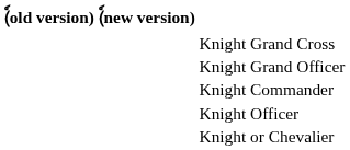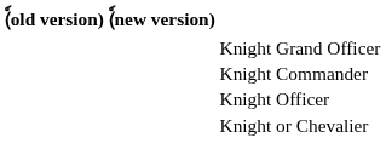 <table>
 <tr>
 <th>(์old version)</th>
 <th>(์new version)</th>
 <th></th>
-</tr>
-<tr>
-<td></td>
-<td></td>
-<td>Knight Grand Cross</td>
 </tr>
 <tr>
 <td></td>
 <td></td>
 <td>Knight Grand Officer</td>
 </tr>
 <tr>
 <td></td>
 <td></td>
 <td>Knight Commander</td>
 </tr>
 <tr>
 <td></td>
 <td></td>
 <td>Knight Officer</td>
 </tr>
 <tr>
 <td colspan="2"></td>
 <td>Knight or Chevalier</td>
 </tr>
 </table>
